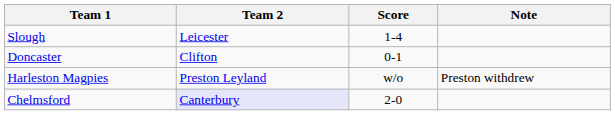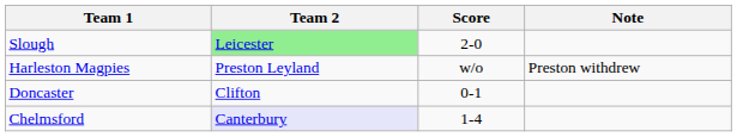 <table class="wikitable" style="font-size: 100%">
 <tr>
 <th width=200>Team 1</th>
 <th width=200>Team 2</th>
 <th width=100>Score</th>
 <th width=200>Note</th>
 </tr>
 <tr>
 <td><a href='#'>Slough</a></td>
-<td><a href='#'>Leicester</a></td>
-<td align=center>1-4</td>
-<td></td>
-</tr>
-<tr>
-<td><a href='#'>Doncaster</a></td>
-<td><a href='#'>Clifton</a></td>
-<td align=center>0-1</td>
+<td style="background: lightgreen;"><a href='#'>Leicester</a></td>
+<td align=center>2-0</td>
 <td></td>
 </tr>
 <tr>
 <td><a href='#'>Harleston Magpies</a></td>
 <td><a href='#'>Preston Leyland</a></td>
 <td align=center>w/o</td>
 <td>Preston withdrew</td>
 </tr>
 <tr>
+<td><a href='#'>Doncaster</a></td>
+<td><a href='#'>Clifton</a></td>
+<td align=center>0-1</td>
+<td></td>
+</tr>
+<tr>
 <td><a href='#'>Chelmsford</a></td>
 <td style="background: lavender;"><a href='#'>Canterbury</a></td>
-<td align=center>2-0</td>
+<td align=center>1-4</td>
 <td></td>
 </tr>
 </table>
